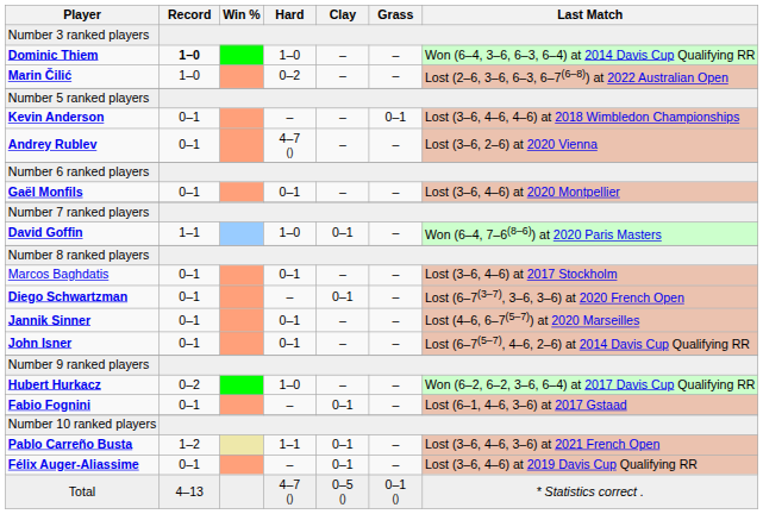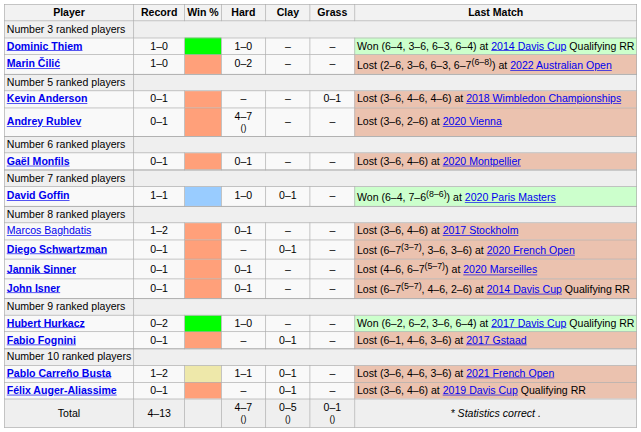 <table class="wikitable sortable nowrap" style=text-align:center>
 <tr>
 <th>Player</th>
 <th width=70>Record</th>
 <th>Win %</th>
 <th width=60>Hard</th>
 <th width=60>Clay</th>
 <th width=60>Grass</th>
 <th>Last Match</th>
 </tr>
 <tr style=background:#efefef>
 <td align=left>Number 3 ranked players</td>
 <td colspan=6></td>
 </tr>
 <tr>
 <td align=left> <strong><a href='#'>Dominic Thiem</a></strong></td>
-<td><strong>1–0</strong></td>
+<td>1–0</td>
 <td bgcolor=lime></td>
 <td>1–0</td>
 <td>–</td>
 <td>–</td>
 <td style=background:#cfc;text-align:left>Won (6–4, 3–6, 6–3, 6–4) at <a href='#'>2014 Davis Cup</a> Qualifying RR</td>
 </tr>
 <tr>
 <td align=left> <strong><a href='#'>Marin Čilić</a></strong></td>
 <td>1–0</td>
 <td bgcolor=FFA07A></td>
 <td>0–2</td>
 <td>–</td>
 <td>–</td>
 <td style=background:#ebc2af;text-align:left>Lost (2–6, 3–6, 6–3, 6–7<sup>(6–8)</sup>) at <a href='#'>2022 Australian Open</a></td>
 </tr>
 <tr>
 </tr>
 <tr style=background:#efefef>
 <td align=left>Number 5 ranked players</td>
 <td colspan=6></td>
 </tr>
 <tr>
 <td align=left> <strong><a href='#'>Kevin Anderson</a></strong></td>
 <td>0–1</td>
 <td bgcolor=FFA07A></td>
 <td>–</td>
 <td>–</td>
 <td>0–1</td>
 <td style=background:#ebc2af;text-align:left>Lost (3–6, 4–6, 4–6) at <a href='#'>2018 Wimbledon Championships</a></td>
 </tr>
 <tr>
 <td align=left> <strong><a href='#'>Andrey Rublev</a></strong></td>
 <td>0–1</td>
 <td bgcolor=FFA07A></td>
 <td>4–7 <br> <small>()</small></td>
 <td>–</td>
 <td>–</td>
 <td style=background:#ebc2af;text-align:left>Lost (3–6, 2–6) at <a href='#'>2020 Vienna</a></td>
 </tr>
 <tr>
 </tr>
 <tr style=background:#efefef>
 <td align=left>Number 6 ranked players</td>
 <td colspan=6></td>
 </tr>
 <tr>
 <td align=left> <strong><a href='#'>Gaël Monfils</a></strong></td>
 <td>0–1</td>
 <td bgcolor=FFA07A></td>
 <td>0–1</td>
 <td>–</td>
 <td>–</td>
 <td style=background:#ebc2af;text-align:left>Lost (3–6, 4–6) at <a href='#'>2020 Montpellier</a></td>
 </tr>
 <tr>
 </tr>
 <tr style=background:#efefef>
 <td align=left>Number 7 ranked players</td>
 <td colspan=6></td>
 </tr>
 <tr>
 <td align=left> <strong><a href='#'>David Goffin</a></strong></td>
 <td>1–1</td>
 <td bgcolor=#9cf></td>
 <td>1–0</td>
 <td>0–1</td>
 <td>–</td>
 <td style=background:#cfc;text-align:left>Won (6–4, 7–6<sup>(8–6)</sup>) at <a href='#'>2020 Paris Masters</a></td>
 </tr>
 <tr>
 </tr>
 <tr style=background:#efefef>
 <td align=left>Number 8 ranked players</td>
 <td colspan=6></td>
 </tr>
 <tr>
 <td align=left> <a href='#'>Marcos Baghdatis</a></td>
-<td>0–1</td>
+<td>1–2</td>
 <td bgcolor=FFA07A></td>
 <td>0–1</td>
 <td>–</td>
 <td>–</td>
 <td style=background:#ebc2af;text-align:left>Lost (3–6, 4–6) at <a href='#'>2017 Stockholm</a></td>
 </tr>
 <tr>
 <td align=left> <strong><a href='#'>Diego Schwartzman</a></strong></td>
 <td>0–1</td>
 <td bgcolor=FFA07A></td>
 <td>–</td>
 <td>0–1</td>
 <td>–</td>
 <td style=background:#ebc2af;text-align:left>Lost (6–7<sup>(3–7)</sup>, 3–6, 3–6) at <a href='#'>2020 French Open</a></td>
 </tr>
 <tr>
 <td align=left> <strong><a href='#'>Jannik Sinner</a></strong></td>
 <td>0–1</td>
 <td bgcolor=FFA07A></td>
 <td>0–1</td>
 <td>–</td>
 <td>–</td>
 <td style=background:#ebc2af;text-align:left>Lost (4–6, 6–7<sup>(5–7)</sup>) at <a href='#'>2020 Marseilles</a></td>
 </tr>
 <tr>
 <td align=left> <strong><a href='#'>John Isner</a></strong></td>
 <td>0–1</td>
 <td bgcolor=FFA07A></td>
 <td>0–1</td>
 <td>–</td>
 <td>–</td>
 <td style=background:#ebc2af;text-align:left>Lost (6–7<sup>(5–7)</sup>, 4–6, 2–6) at <a href='#'>2014 Davis Cup</a> Qualifying RR</td>
 </tr>
 <tr>
 </tr>
 <tr style=background:#efefef>
 <td align=left>Number 9 ranked players</td>
 <td colspan=6></td>
 </tr>
 <tr>
 <td align=left> <strong><a href='#'>Hubert Hurkacz</a></strong></td>
 <td>0–2</td>
 <td bgcolor=lime></td>
 <td>1–0</td>
 <td>–</td>
 <td>–</td>
 <td style=background:#cfc;text-align:left>Won (6–2, 6–2, 3–6, 6–4) at <a href='#'>2017 Davis Cup</a> Qualifying RR</td>
 </tr>
 <tr>
 <td align=left> <strong><a href='#'>Fabio Fognini</a></strong></td>
 <td>0–1</td>
 <td bgcolor=FFA07A></td>
 <td>–</td>
 <td>0–1</td>
 <td>–</td>
 <td style=background:#ebc2af;text-align:left>Lost (6–1, 4–6, 3–6) at <a href='#'>2017 Gstaad</a></td>
 </tr>
 <tr>
 </tr>
 <tr style=background:#efefef>
 <td align=left>Number 10 ranked players</td>
 <td colspan=6></td>
 </tr>
 <tr>
 <td align=left> <strong><a href='#'>Pablo Carreño Busta</a></strong></td>
 <td>1–2</td>
 <td bgcolor=eee8AA></td>
 <td>1–1</td>
 <td>0–1</td>
 <td>–</td>
 <td style=background:#ebc2af;text-align:left>Lost (3–6, 4–6, 3–6) at <a href='#'>2021 French Open</a></td>
 </tr>
 <tr>
 <td align=left> <strong><a href='#'>Félix Auger-Aliassime</a></strong></td>
 <td>0–1</td>
 <td bgcolor=FFA07A></td>
 <td>–</td>
 <td>0–1</td>
 <td>–</td>
 <td style=background:#ebc2af;text-align:left>Lost (3–6, 4–6) at <a href='#'>2019 Davis Cup</a> Qualifying RR</td>
 </tr>
 <tr bgcolor=efefef class="sortbottom">
 <td>Total</td>
 <td>4–13</td>
 <td></td>
 <td>4–7 <br> <small>()</small></td>
 <td>0–5 <br> <small>()</small></td>
 <td>0–1 <br> <small>()</small></td>
 <td><em>* Statistics correct .</em></td>
 </tr>
 </table>
